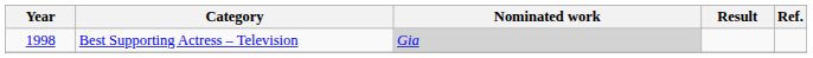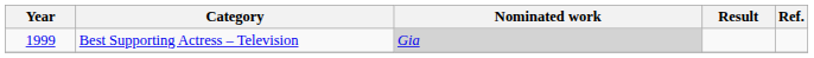 <table class=wikitable>
 <tr>
 <th scope="col" style="width:5em;">Year</th>
 <th scope="col" style="width:26em;">Category</th>
 <th scope="col" style="width:25em;">Nominated work</th>
 <th scope="col" style="width:5em;">Result</th>
 <th>Ref.</th>
 </tr>
 <tr>
-<td style="text-align:center;"><a href='#'>1998</a></td>
+<td style="text-align:center;"><a href='#'>1999</a></td>
 <td><a href='#'>Best Supporting Actress – Television</a></td>
 <td style="background: lightgrey;"><em><a href='#'>Gia</a></em></td>
 <td></td>
 <td style="text-align:center;"></td>
 </tr>
 <tr>
 </tr>
 </table>
